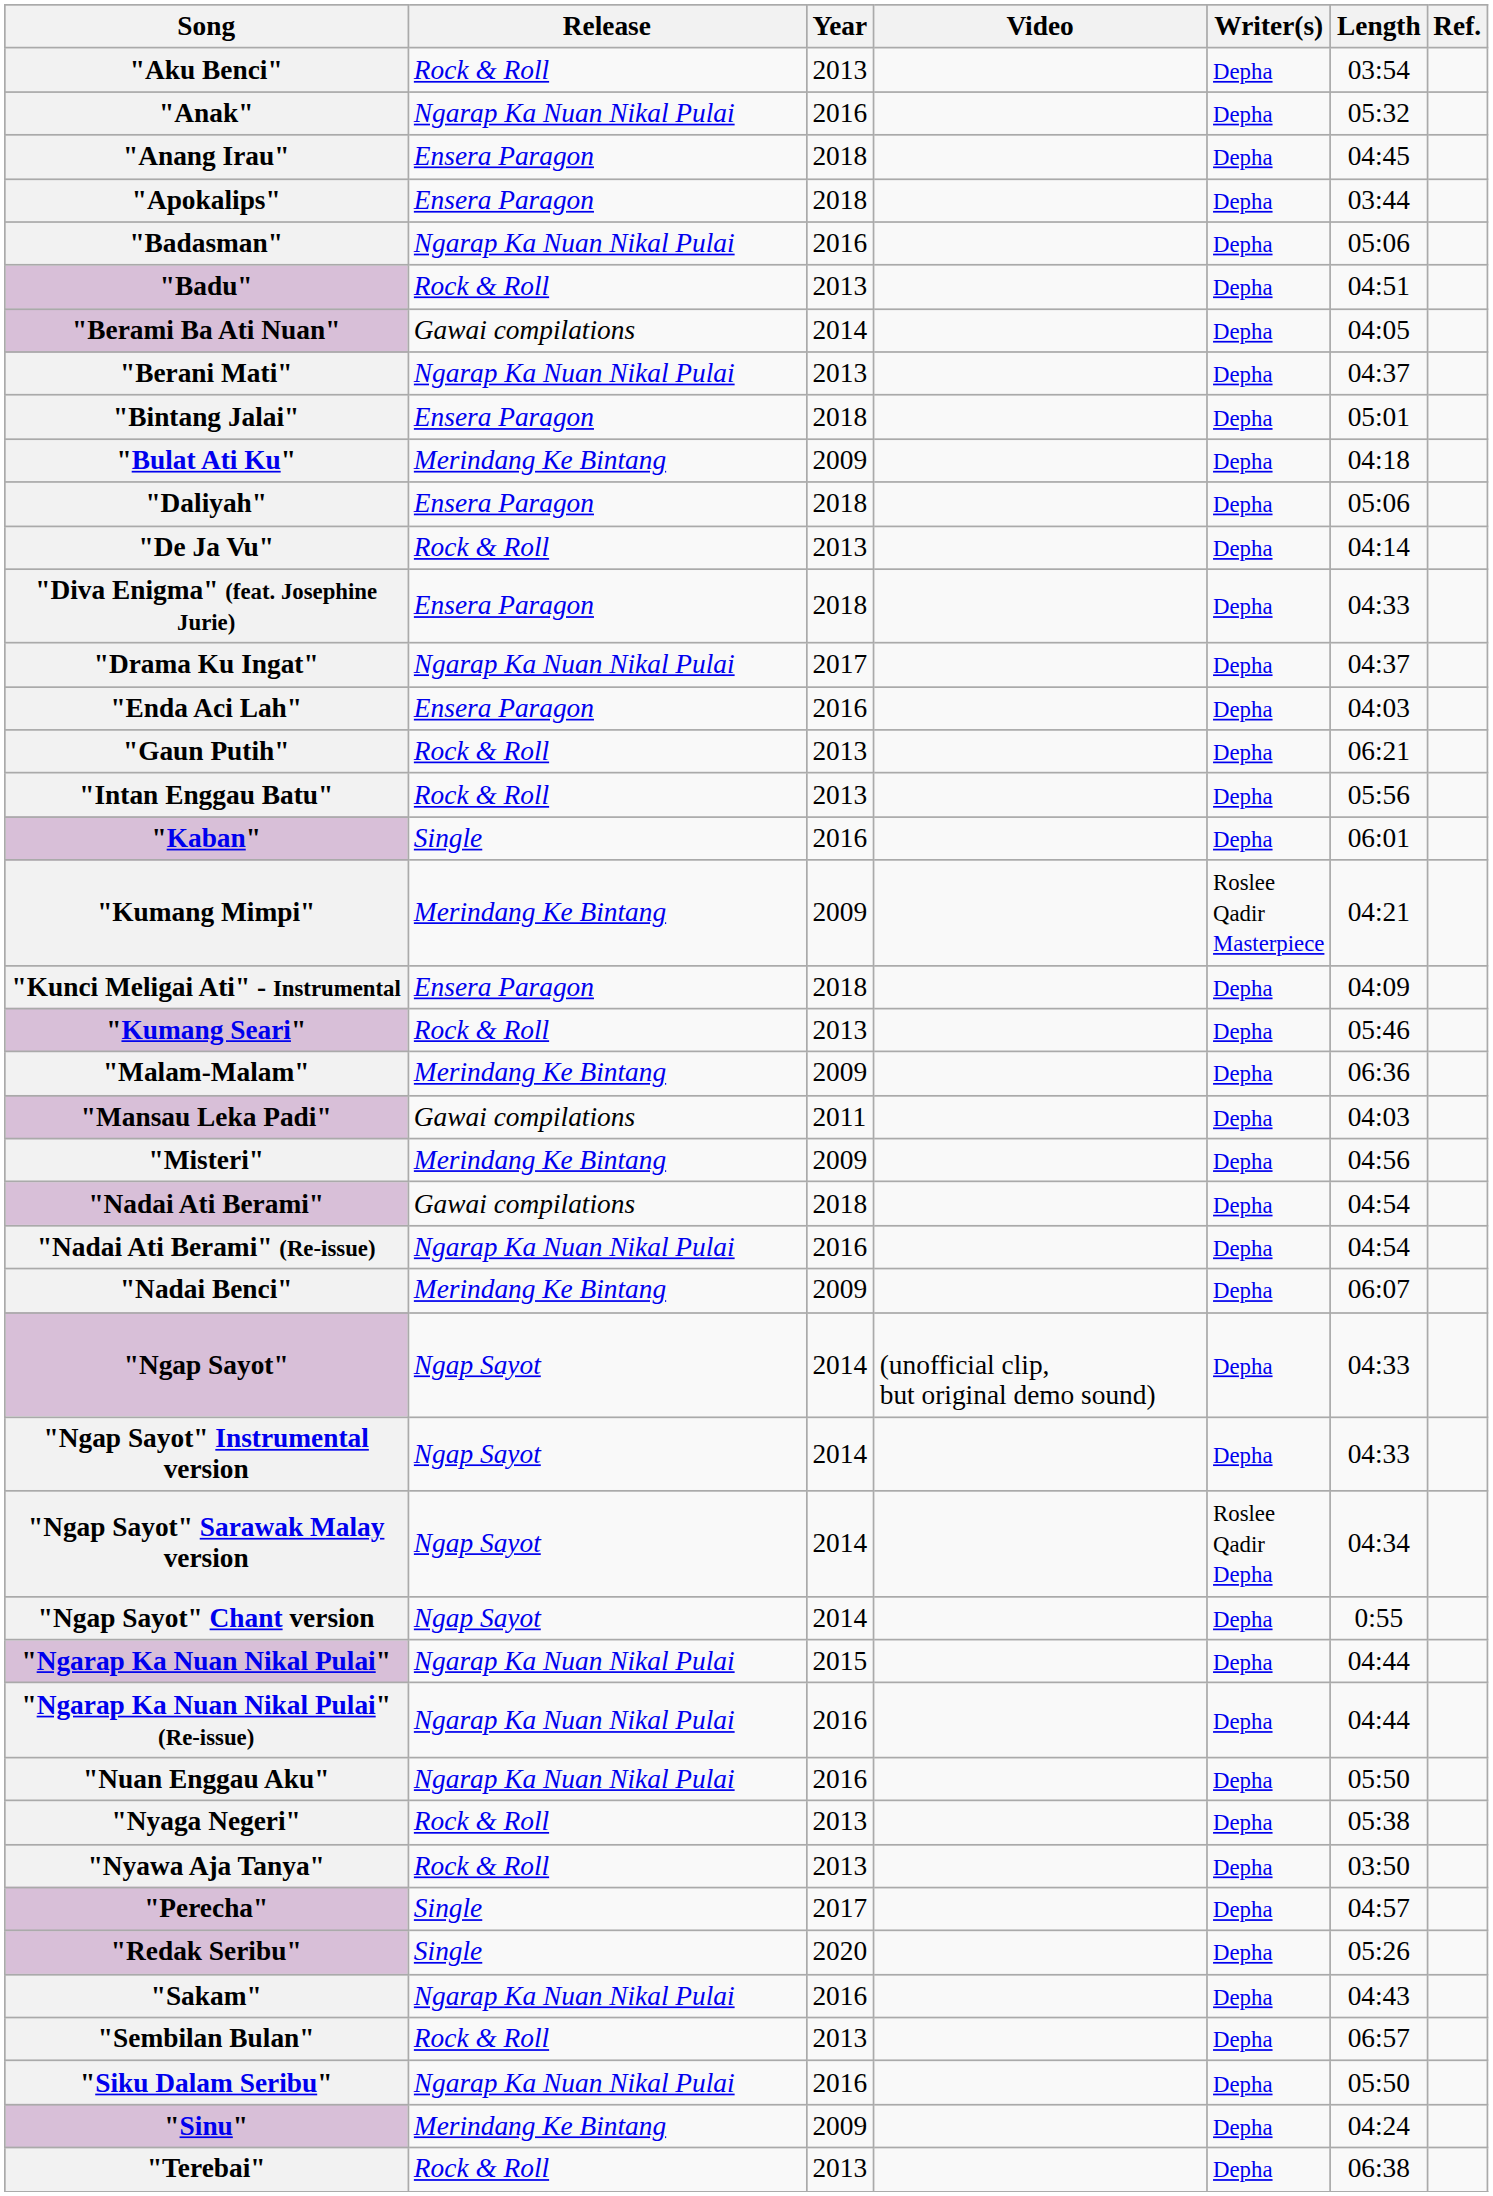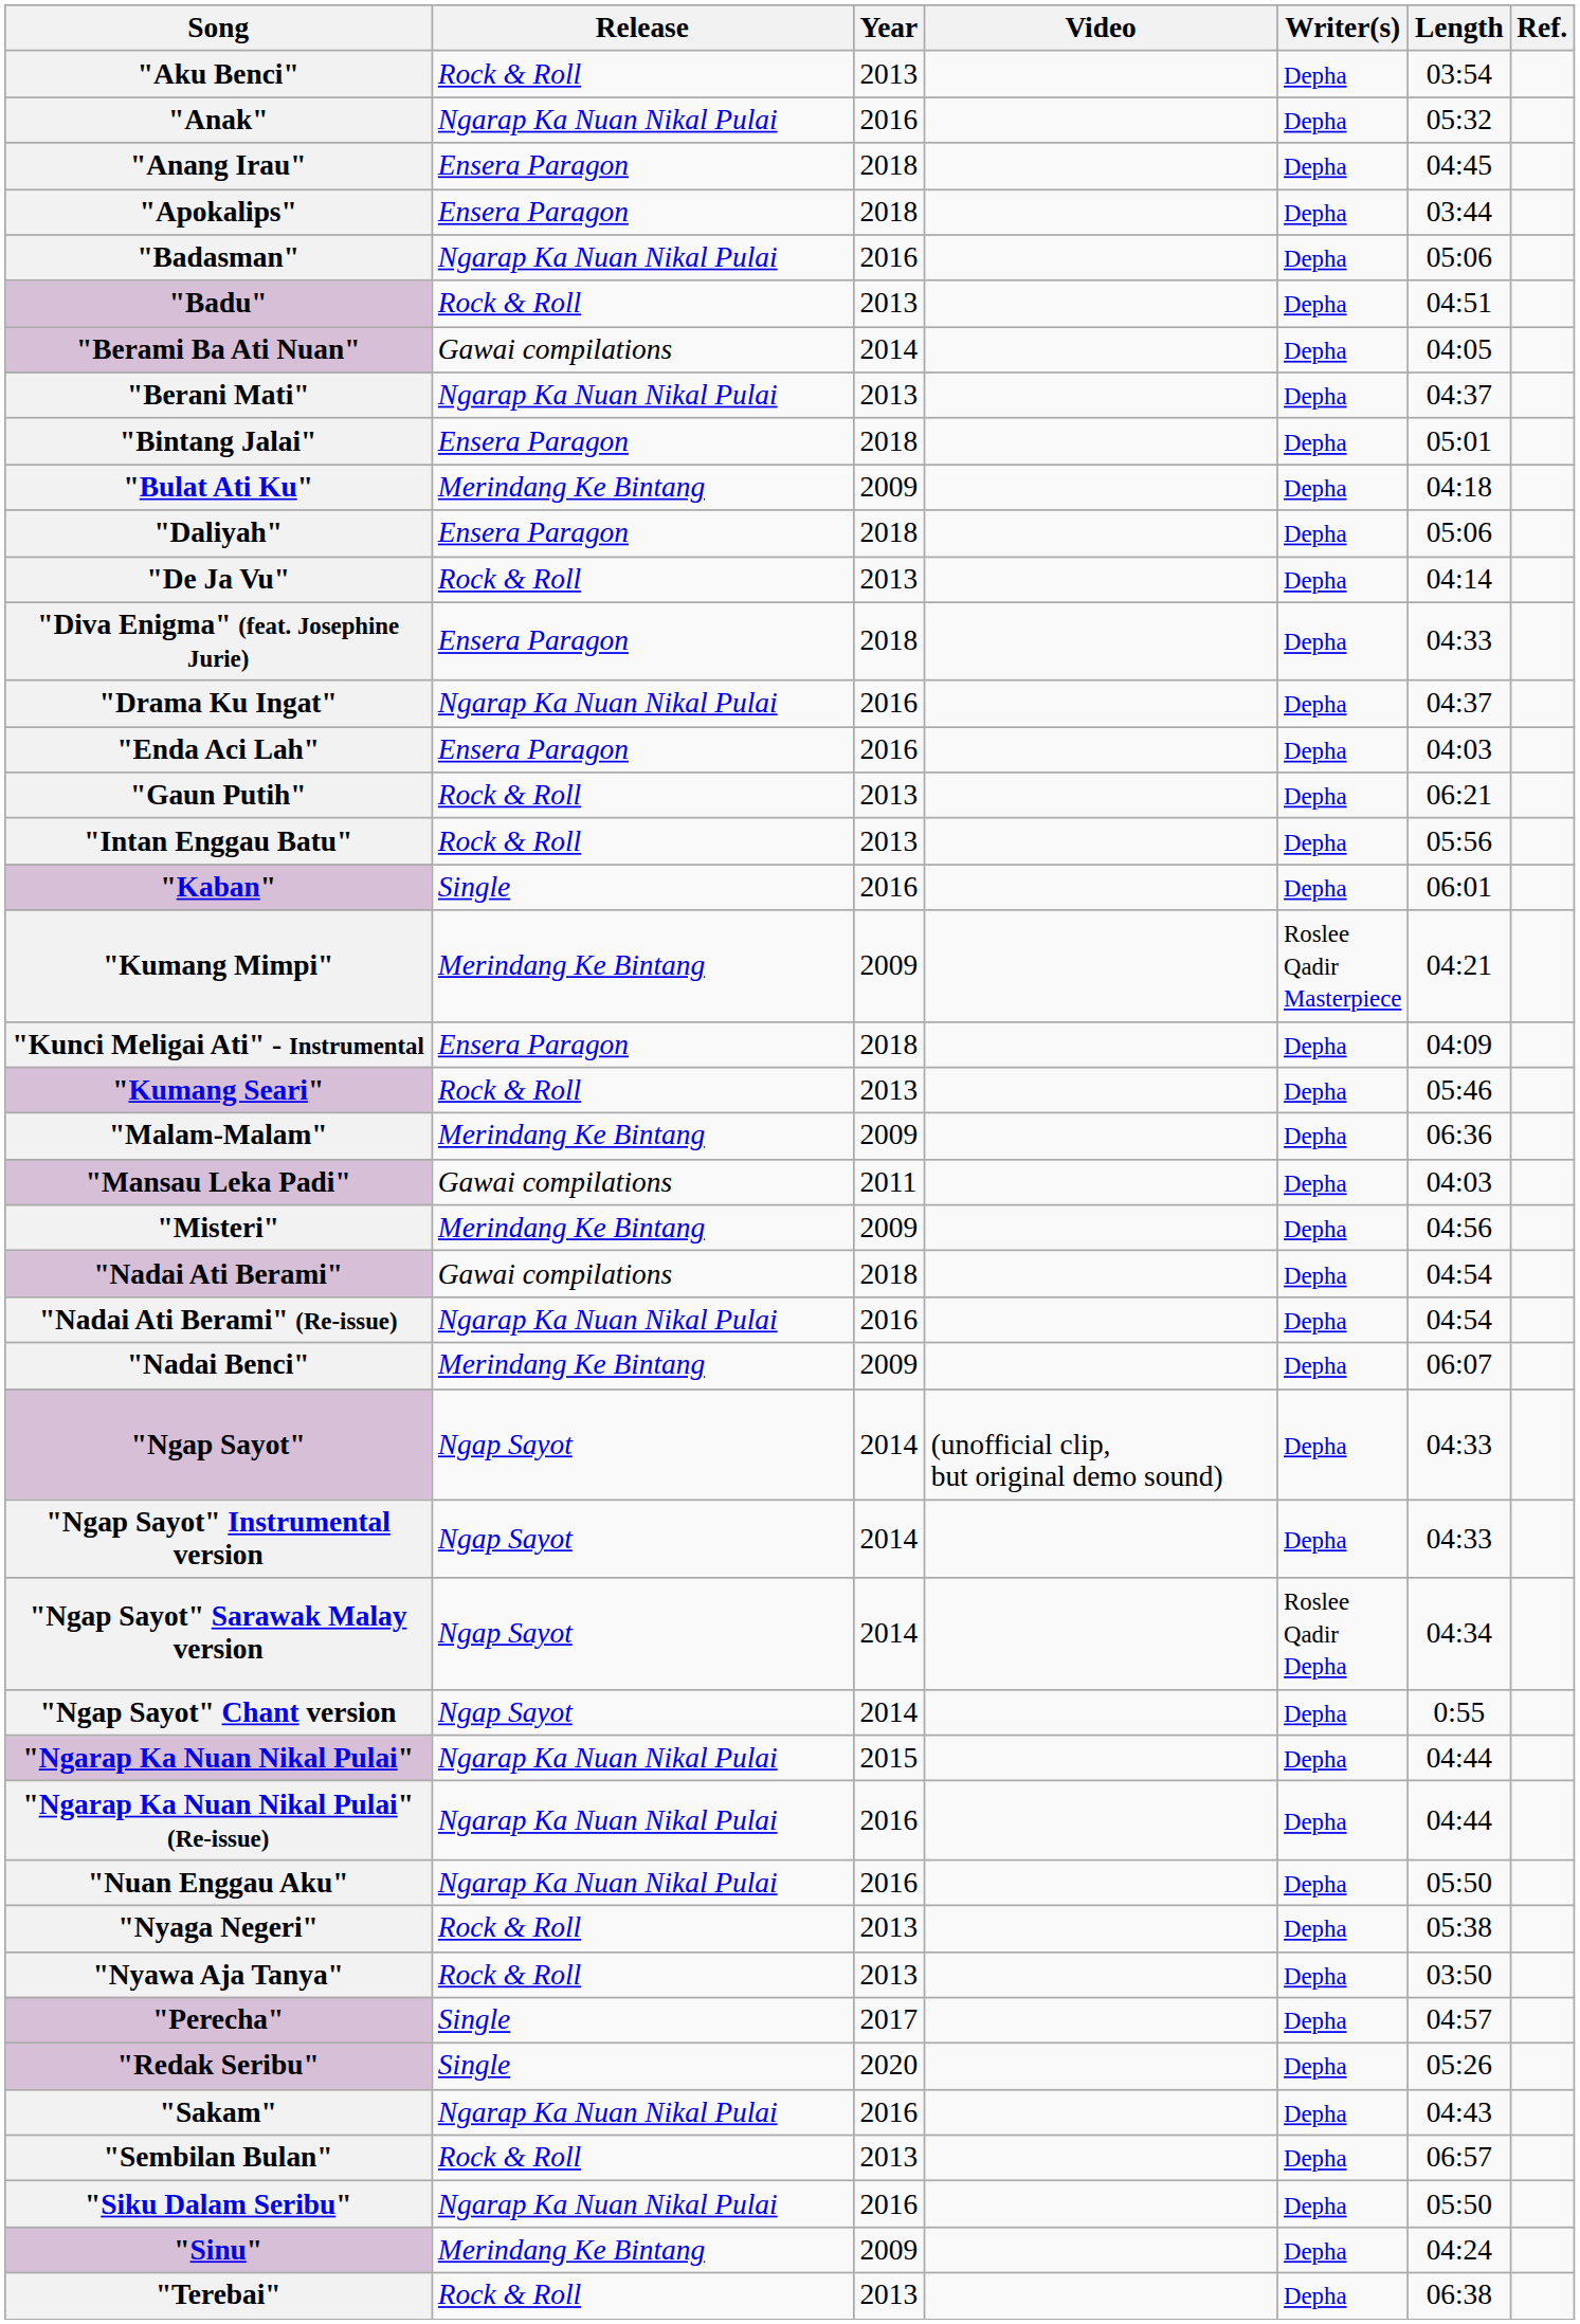 <table class="wikitable sortable plainrowheaders" style="text-align:left;">
 <tr>
 <th width="300" ="col">Song</th>
 <th width="300" ="col">Release</th>
 <th scope="col">Year</th>
 <th width="250" ="col">Video</th>
 <th scope="col">Writer(s)</th>
 <th scope="col">Length</th>
 <th scope="col" class="unsortable">Ref.</th>
 </tr>
 <tr>
 <th scope="row">"Aku Benci"</th>
 <td><em><a href='#'>Rock & Roll</a></em></td>
 <td>2013</td>
 <td></td>
 <td><small><a href='#'>Depha</a></small></td>
 <td align="center">03:54</td>
 <td></td>
 </tr>
 <tr>
 <th scope="row">"Anak"</th>
 <td><em><a href='#'>Ngarap Ka Nuan Nikal Pulai</a></em></td>
 <td>2016</td>
 <td></td>
 <td><small><a href='#'>Depha</a></small></td>
 <td align="center">05:32</td>
 <td></td>
 </tr>
 <tr>
 <th scope="row">"Anang Irau"</th>
 <td><em><a href='#'>Ensera Paragon</a></em></td>
 <td>2018</td>
 <td></td>
 <td><small><a href='#'>Depha</a></small></td>
 <td align="center">04:45</td>
 <td></td>
 </tr>
 <tr>
 <th scope="row">"Apokalips"</th>
 <td><em><a href='#'>Ensera Paragon</a></em></td>
 <td>2018</td>
 <td></td>
 <td><small><a href='#'>Depha</a></small></td>
 <td align="center">03:44</td>
 <td></td>
 </tr>
 <tr>
 <th scope="row">"Badasman"</th>
 <td><em><a href='#'>Ngarap Ka Nuan Nikal Pulai</a></em></td>
 <td>2016</td>
 <td></td>
 <td><small><a href='#'>Depha</a></small></td>
 <td align="center">05:06</td>
 <td></td>
 </tr>
 <tr>
 <th scope="row" style="background-color:#D8BFD8">"Badu"</th>
 <td><em><a href='#'>Rock & Roll</a></em></td>
 <td>2013</td>
 <td></td>
 <td><small><a href='#'>Depha</a></small></td>
 <td align="center">04:51</td>
 <td></td>
 </tr>
 <tr>
 <th scope="row" style="background-color:#D8BFD8">"Berami Ba Ati Nuan"</th>
 <td><em>Gawai compilations</em></td>
 <td>2014</td>
 <td></td>
 <td><small><a href='#'>Depha</a></small></td>
 <td align="center">04:05</td>
 <td></td>
 </tr>
 <tr>
 <th scope="row">"Berani Mati"</th>
 <td><em><a href='#'>Ngarap Ka Nuan Nikal Pulai</a></em></td>
 <td>2013</td>
 <td></td>
 <td><small><a href='#'>Depha</a></small></td>
 <td align="center">04:37</td>
 <td></td>
 </tr>
 <tr>
 <th scope="row">"Bintang Jalai"</th>
 <td><em><a href='#'>Ensera Paragon</a></em></td>
 <td>2018</td>
 <td></td>
 <td><small><a href='#'>Depha</a></small></td>
 <td align="center">05:01</td>
 <td></td>
 </tr>
 <tr>
 <th scope="row">"<a href='#'>Bulat Ati Ku</a>"</th>
 <td><em><a href='#'>Merindang Ke Bintang</a></em></td>
 <td>2009</td>
 <td></td>
 <td><small><a href='#'>Depha</a></small></td>
 <td align="center">04:18</td>
 <td></td>
 </tr>
 <tr>
 <th scope="row">"Daliyah"</th>
 <td><em><a href='#'>Ensera Paragon</a></em></td>
 <td>2018</td>
 <td></td>
 <td><small><a href='#'>Depha</a></small></td>
 <td align="center">05:06</td>
 <td></td>
 </tr>
 <tr>
 <th scope="row">"De Ja Vu"</th>
 <td><em><a href='#'>Rock & Roll</a></em></td>
 <td>2013</td>
 <td></td>
 <td><small><a href='#'>Depha</a></small></td>
 <td align="center">04:14</td>
 <td></td>
 </tr>
 <tr>
 <th scope="row">"Diva Enigma" <small>(feat. Josephine Jurie)</small></th>
 <td><em><a href='#'>Ensera Paragon</a></em></td>
 <td>2018</td>
 <td></td>
 <td><small><a href='#'>Depha</a></small></td>
 <td align="center">04:33</td>
 <td></td>
 </tr>
 <tr>
 <th scope="row">"Drama Ku Ingat"</th>
 <td><em><a href='#'>Ngarap Ka Nuan Nikal Pulai</a></em></td>
-<td>2017</td>
+<td>2016</td>
 <td></td>
 <td><small><a href='#'>Depha</a></small></td>
 <td align="center">04:37</td>
 <td></td>
 </tr>
 <tr>
 <th scope="row">"Enda Aci Lah"</th>
 <td><em><a href='#'>Ensera Paragon</a></em></td>
 <td>2016</td>
 <td></td>
 <td><small><a href='#'>Depha</a></small></td>
 <td align="center">04:03</td>
 <td></td>
 </tr>
 <tr>
 <th scope="row">"Gaun Putih"</th>
 <td><em><a href='#'>Rock & Roll</a></em></td>
 <td>2013</td>
 <td></td>
 <td><small><a href='#'>Depha</a></small></td>
 <td align="center">06:21</td>
 <td></td>
 </tr>
 <tr>
 <th scope="row">"Intan Enggau Batu"</th>
 <td><em><a href='#'>Rock & Roll</a></em></td>
 <td>2013</td>
 <td></td>
 <td><small><a href='#'>Depha</a></small></td>
 <td align="center">05:56</td>
 <td></td>
 </tr>
 <tr>
 <th scope="row" style="background-color:#D8BFD8">"<a href='#'>Kaban</a>"</th>
 <td><em><a href='#'>Single</a></em></td>
 <td>2016</td>
 <td></td>
 <td><small><a href='#'>Depha</a></small></td>
 <td align="center">06:01</td>
 <td></td>
 </tr>
 <tr>
 <th scope="row">"Kumang Mimpi"</th>
 <td><em><a href='#'>Merindang Ke Bintang</a></em></td>
 <td>2009</td>
 <td></td>
 <td><small>Roslee Qadir<br><a href='#'>Masterpiece</a></small></td>
 <td align="center">04:21</td>
 <td></td>
 </tr>
 <tr>
 <th scope="row">"Kunci Meligai Ati" - <small>Instrumental</small></th>
 <td><em><a href='#'>Ensera Paragon</a></em></td>
 <td>2018</td>
 <td></td>
 <td><small><a href='#'>Depha</a></small></td>
 <td align="center">04:09</td>
 <td></td>
 </tr>
 <tr>
 <th scope="row" style="background-color:#D8BFD8">"<a href='#'>Kumang Seari</a>"</th>
 <td><em><a href='#'>Rock & Roll</a></em></td>
 <td>2013</td>
 <td></td>
 <td><small><a href='#'>Depha</a></small></td>
 <td align="center">05:46</td>
 <td></td>
 </tr>
 <tr>
 <th scope="row">"Malam-Malam"</th>
 <td><em><a href='#'>Merindang Ke Bintang</a></em></td>
 <td>2009</td>
 <td></td>
 <td><small><a href='#'>Depha</a></small></td>
 <td align="center">06:36</td>
 <td></td>
 </tr>
 <tr>
 <th scope="row" style="background-color:#D8BFD8">"Mansau Leka Padi"</th>
 <td><em>Gawai compilations</em></td>
 <td>2011</td>
 <td></td>
 <td><small><a href='#'>Depha</a></small></td>
 <td align="center">04:03</td>
 <td></td>
 </tr>
 <tr>
 <th scope="row">"Misteri"</th>
 <td><em><a href='#'>Merindang Ke Bintang</a></em></td>
 <td>2009</td>
 <td></td>
 <td><small><a href='#'>Depha</a></small></td>
 <td align="center">04:56</td>
 <td></td>
 </tr>
 <tr>
 <th scope="row" style="background-color:#D8BFD8">"Nadai Ati Berami" </th>
 <td><em>Gawai compilations</em></td>
 <td>2018</td>
 <td></td>
 <td><small><a href='#'>Depha</a></small></td>
 <td align="center">04:54</td>
 <td></td>
 </tr>
 <tr>
 <th scope="row">"Nadai Ati Berami" <small>(Re-issue)</small></th>
 <td><em><a href='#'>Ngarap Ka Nuan Nikal Pulai</a></em></td>
 <td>2016</td>
 <td></td>
 <td><small><a href='#'>Depha</a></small></td>
 <td align="center">04:54</td>
 <td></td>
 </tr>
 <tr>
 <th scope="row">"Nadai Benci"</th>
 <td><em><a href='#'>Merindang Ke Bintang</a></em></td>
 <td>2009</td>
 <td></td>
 <td><small><a href='#'>Depha</a></small></td>
 <td align="center">06:07</td>
 <td></td>
 </tr>
 <tr>
 <th scope="row" style="background-color:#D8BFD8">"Ngap Sayot"</th>
 <td><em><a href='#'>Ngap Sayot</a></em></td>
 <td>2014</td>
 <td> <br>(unofficial clip, <br> but original demo sound)<br></td>
 <td><small><a href='#'>Depha</a></small></td>
 <td align="center">04:33</td>
 <td></td>
 </tr>
 <tr>
 <th scope="row">"Ngap Sayot" <a href='#'>Instrumental</a> version</th>
 <td><em><a href='#'>Ngap Sayot</a></em></td>
 <td>2014</td>
 <td></td>
 <td><small><a href='#'>Depha</a></small></td>
 <td align="center">04:33</td>
 <td></td>
 </tr>
 <tr>
 <th scope="row">"Ngap Sayot" <a href='#'>Sarawak Malay</a> version</th>
 <td><em><a href='#'>Ngap Sayot</a></em></td>
 <td>2014</td>
 <td></td>
 <td><small>Roslee Qadir<br><a href='#'>Depha</a></small></td>
 <td align="center">04:34</td>
 <td></td>
 </tr>
 <tr>
 <th scope="row">"Ngap Sayot" <a href='#'>Chant</a> version</th>
 <td><em><a href='#'>Ngap Sayot</a></em></td>
 <td>2014</td>
 <td></td>
 <td><small><a href='#'>Depha</a></small></td>
 <td align="center">0:55</td>
 <td></td>
 </tr>
 <tr>
 <th scope="row" style="background-color:#D8BFD8">"<a href='#'>Ngarap Ka Nuan Nikal Pulai</a>"</th>
 <td><em><a href='#'>Ngarap Ka Nuan Nikal Pulai</a></em></td>
 <td>2015</td>
 <td></td>
 <td><small><a href='#'>Depha</a></small></td>
 <td align="center">04:44</td>
 <td></td>
 </tr>
 <tr>
 <th scope="row">"<a href='#'>Ngarap Ka Nuan Nikal Pulai</a>" <small>(Re-issue)</small></th>
 <td><em><a href='#'>Ngarap Ka Nuan Nikal Pulai</a></em></td>
 <td>2016</td>
 <td></td>
 <td><small><a href='#'>Depha</a></small></td>
 <td align="center">04:44</td>
 <td></td>
 </tr>
 <tr>
 <th scope="row">"Nuan Enggau Aku"</th>
 <td><em><a href='#'>Ngarap Ka Nuan Nikal Pulai</a></em></td>
 <td>2016</td>
 <td></td>
 <td><small><a href='#'>Depha</a></small></td>
 <td align="center">05:50</td>
 <td></td>
 </tr>
 <tr>
 <th scope="row">"Nyaga Negeri"</th>
 <td><em><a href='#'>Rock & Roll</a></em></td>
 <td>2013</td>
 <td></td>
 <td><small><a href='#'>Depha</a></small></td>
 <td align="center">05:38</td>
 <td></td>
 </tr>
 <tr>
 <th scope="row">"Nyawa Aja Tanya"</th>
 <td><em><a href='#'>Rock & Roll</a></em></td>
 <td>2013</td>
 <td></td>
 <td><small><a href='#'>Depha</a></small></td>
 <td align="center">03:50</td>
 <td></td>
 </tr>
 <tr>
 <th scope="row" style="background-color:#D8BFD8">"Perecha"</th>
 <td><em><a href='#'>Single</a></em></td>
 <td>2017</td>
 <td></td>
 <td><small><a href='#'>Depha</a></small></td>
 <td align="center">04:57</td>
 <td></td>
 </tr>
 <tr>
 <th scope="row" style="background-color:#D8BFD8">"Redak Seribu"</th>
 <td><em><a href='#'>Single</a></em></td>
 <td>2020</td>
 <td></td>
 <td><small><a href='#'>Depha</a></small></td>
 <td align="center">05:26</td>
 <td></td>
 </tr>
 <tr>
 <th scope="row">"Sakam"</th>
 <td><em><a href='#'>Ngarap Ka Nuan Nikal Pulai</a></em></td>
 <td>2016</td>
 <td></td>
 <td><small><a href='#'>Depha</a></small></td>
 <td align="center">04:43</td>
 <td></td>
 </tr>
 <tr>
 <th scope="row">"Sembilan Bulan"</th>
 <td><em><a href='#'>Rock & Roll</a></em></td>
 <td>2013</td>
 <td></td>
 <td><small><a href='#'>Depha</a></small></td>
 <td align="center">06:57</td>
 <td></td>
 </tr>
 <tr>
 <th scope="row">"<a href='#'>Siku Dalam Seribu</a>"</th>
 <td><em><a href='#'>Ngarap Ka Nuan Nikal Pulai</a></em></td>
 <td>2016</td>
 <td></td>
 <td><small><a href='#'>Depha</a></small></td>
 <td align="center">05:50</td>
 <td></td>
 </tr>
 <tr>
 <th scope="row" style="background-color:#D8BFD8">"<a href='#'>Sinu</a>" </th>
 <td><em><a href='#'>Merindang Ke Bintang</a></em></td>
 <td>2009</td>
 <td></td>
 <td><small><a href='#'>Depha</a></small></td>
 <td align="center">04:24</td>
 <td></td>
 </tr>
 <tr>
 <th scope="row">"Terebai"</th>
 <td><em><a href='#'>Rock & Roll</a></em></td>
 <td>2013</td>
 <td></td>
 <td><small><a href='#'>Depha</a></small></td>
 <td align="center">06:38</td>
 <td></td>
 </tr>
 <tr>
 </tr>
 </table>
